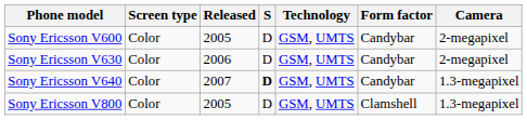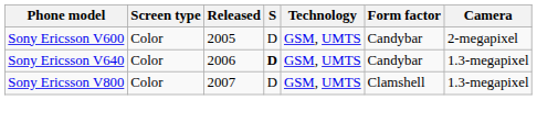 <table class="wikitable sortable">
 <tr>
 <th><strong>Phone model</strong></th>
 <th><strong>Screen type</strong></th>
 <th><strong>Released</strong></th>
 <th><strong>S</strong></th>
 <th><strong>Technology</strong></th>
 <th><strong>Form factor</strong></th>
 <th><strong>Camera</strong></th>
 </tr>
 <tr>
 <td><a href='#'>Sony Ericsson V600</a></td>
 <td>Color</td>
 <td>2005</td>
 <td>D</td>
 <td><a href='#'>GSM</a>, <a href='#'>UMTS</a></td>
 <td>Candybar</td>
 <td>2-megapixel</td>
 </tr>
 <tr>
-<td><a href='#'>Sony Ericsson V630</a></td>
+<td><a href='#'>Sony Ericsson V640</a></td>
 <td>Color</td>
 <td>2006</td>
-<td>D</td>
-<td><a href='#'>GSM</a>, <a href='#'>UMTS</a></td>
-<td>Candybar</td>
-<td>2-megapixel</td>
-</tr>
-<tr>
-<td><a href='#'>Sony Ericsson V640</a></td>
-<td>Color</td>
-<td>2007</td>
 <td><strong>D</strong></td>
 <td><a href='#'>GSM</a>, <a href='#'>UMTS</a></td>
 <td>Candybar</td>
 <td>1.3-megapixel</td>
 </tr>
 <tr>
 <td><a href='#'>Sony Ericsson V800</a></td>
 <td>Color</td>
-<td>2005</td>
+<td>2007</td>
 <td>D</td>
 <td><a href='#'>GSM</a>, <a href='#'>UMTS</a></td>
 <td>Clamshell</td>
 <td>1.3-megapixel</td>
 </tr>
 </table>
